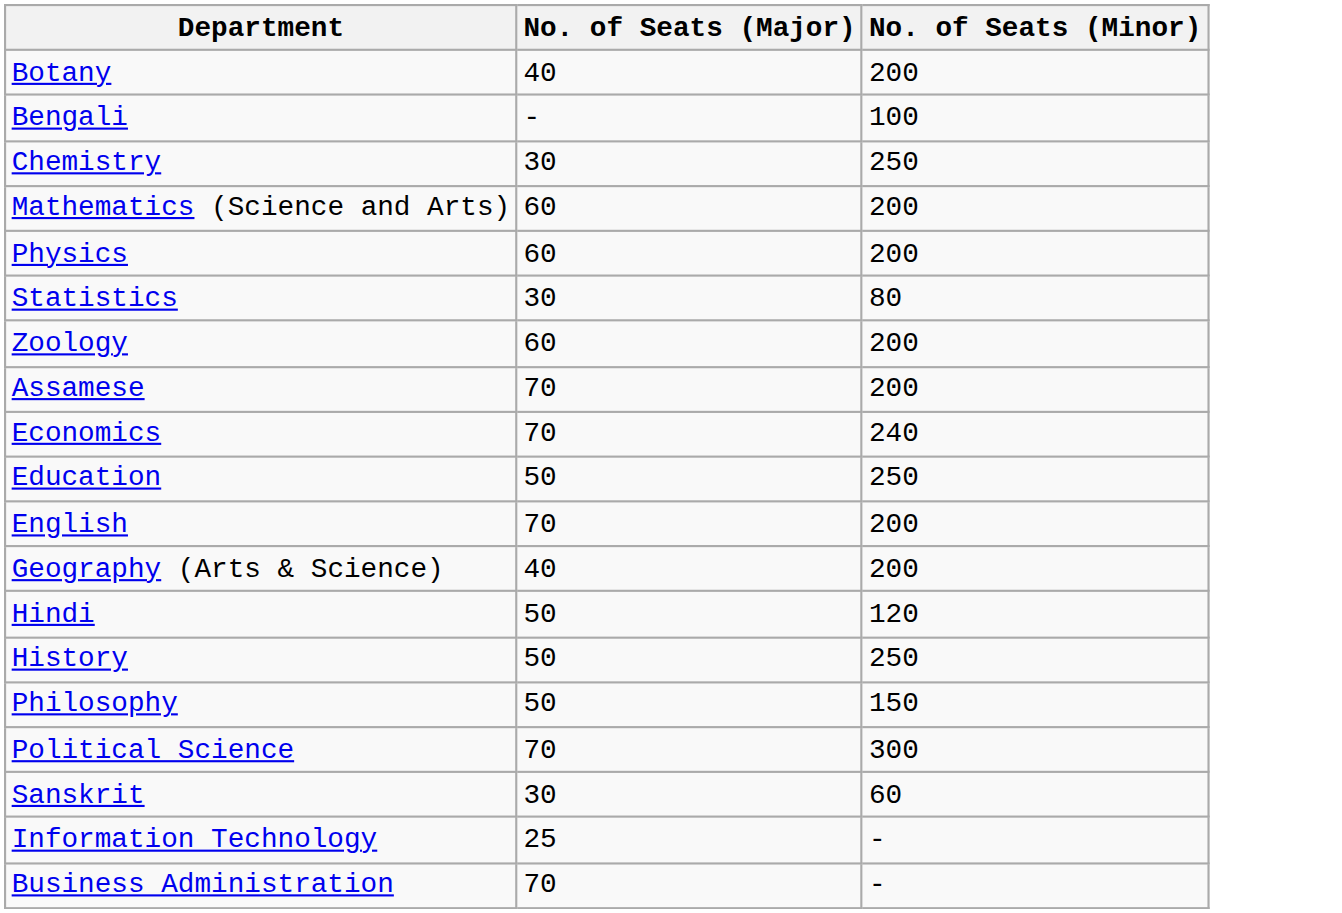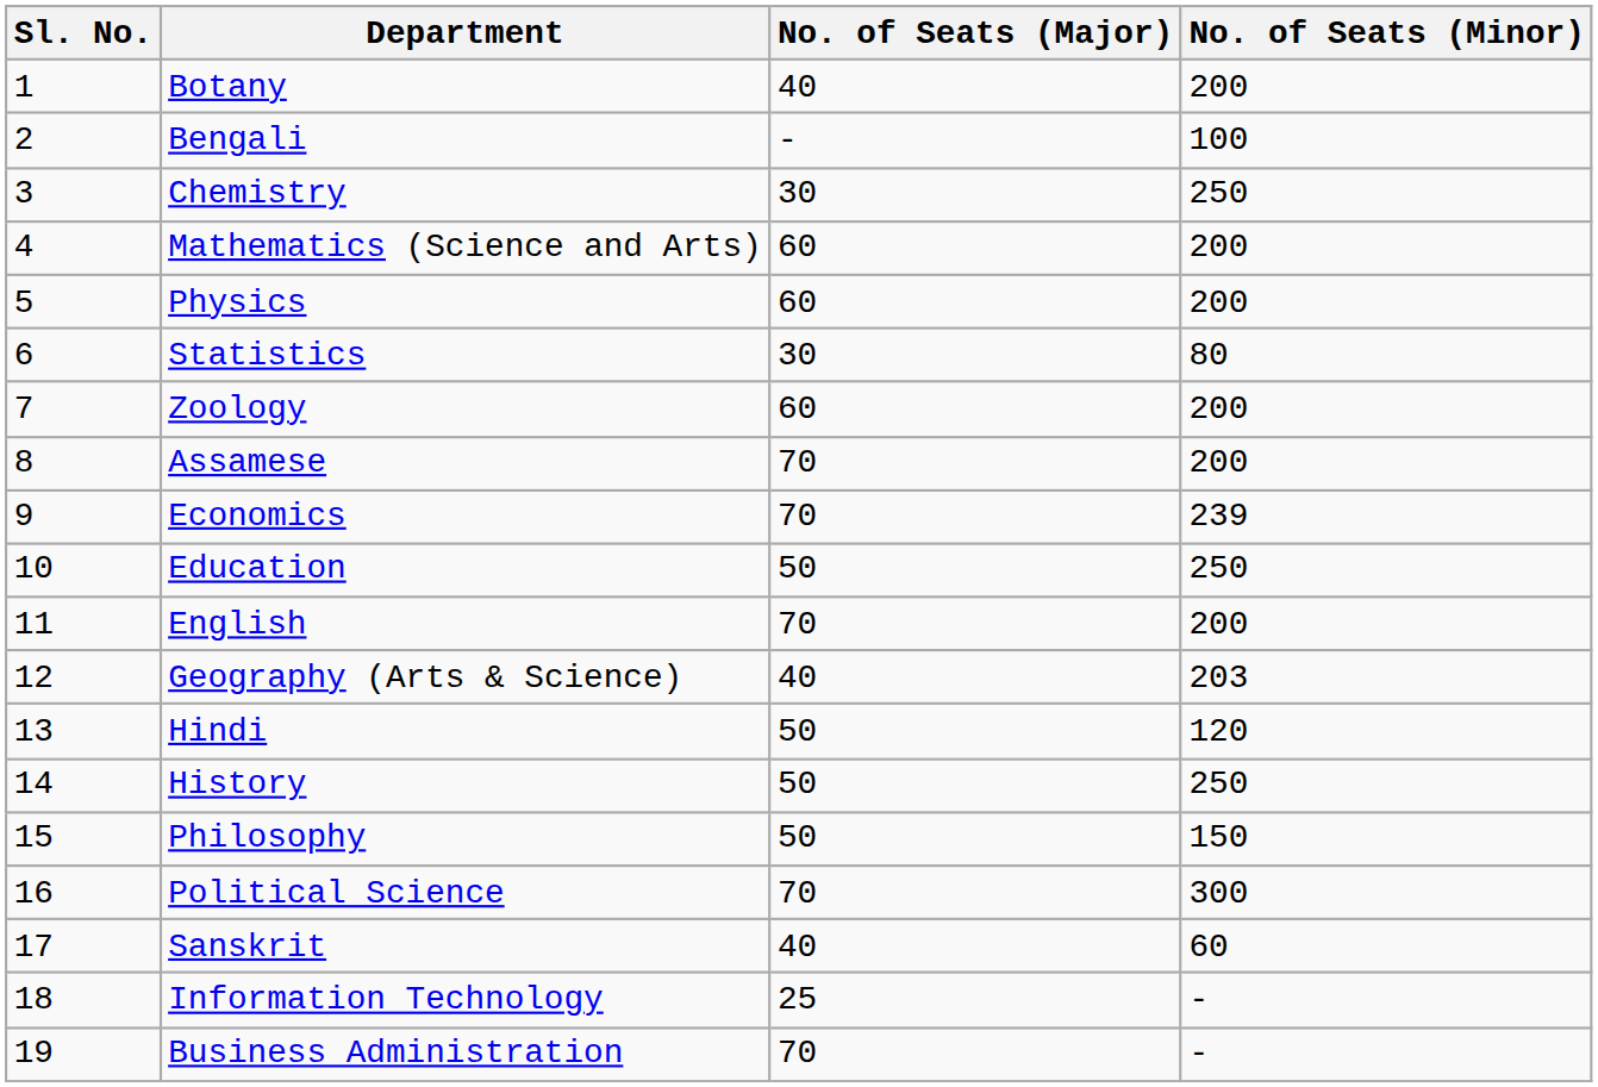 <table class="wikitable">
 <tr>
+<th>Sl. No.</th>
 <th>Department</th>
 <th>No. of Seats (Major)</th>
 <th>No. of Seats (Minor)</th>
 </tr>
 <tr>
+<td>1</td>
 <td><a href='#'>Botany</a></td>
 <td>40</td>
 <td>200</td>
 </tr>
 <tr>
+<td>2</td>
 <td><a href='#'>Bengali</a></td>
 <td>-</td>
 <td>100</td>
 </tr>
 <tr>
+<td>3</td>
 <td><a href='#'>Chemistry</a></td>
 <td>30</td>
 <td>250</td>
 </tr>
 <tr>
+<td>4</td>
 <td><a href='#'>Mathematics</a> (Science and Arts)</td>
 <td>60</td>
 <td>200</td>
 </tr>
 <tr>
+<td>5</td>
 <td><a href='#'>Physics</a></td>
 <td>60</td>
 <td>200</td>
 </tr>
 <tr>
+<td>6</td>
 <td><a href='#'>Statistics</a></td>
 <td>30</td>
 <td>80</td>
 </tr>
 <tr>
+<td>7</td>
 <td><a href='#'>Zoology</a></td>
 <td>60</td>
 <td>200</td>
 </tr>
 <tr>
+<td>8</td>
 <td><a href='#'>Assamese</a></td>
 <td>70</td>
 <td>200</td>
 </tr>
 <tr>
+<td>9</td>
 <td><a href='#'>Economics</a></td>
 <td>70</td>
-<td>240</td>
+<td>239</td>
 </tr>
 <tr>
+<td>10</td>
 <td><a href='#'>Education</a></td>
 <td>50</td>
 <td>250</td>
 </tr>
 <tr>
+<td>11</td>
 <td><a href='#'>English</a></td>
 <td>70</td>
 <td>200</td>
 </tr>
 <tr>
+<td>12</td>
 <td><a href='#'>Geography</a> (Arts & Science)</td>
 <td>40</td>
-<td>200</td>
+<td>203</td>
 </tr>
 <tr>
+<td>13</td>
 <td><a href='#'>Hindi</a></td>
 <td>50</td>
 <td>120</td>
 </tr>
 <tr>
+<td>14</td>
 <td><a href='#'>History</a></td>
 <td>50</td>
 <td>250</td>
 </tr>
 <tr>
+<td>15</td>
 <td><a href='#'>Philosophy</a></td>
 <td>50</td>
 <td>150</td>
 </tr>
 <tr>
+<td>16</td>
 <td><a href='#'>Political Science</a></td>
 <td>70</td>
 <td>300</td>
 </tr>
 <tr>
+<td>17</td>
 <td><a href='#'>Sanskrit</a></td>
-<td>30</td>
+<td>40</td>
 <td>60</td>
 </tr>
 <tr>
+<td>18</td>
 <td><a href='#'>Information Technology</a></td>
 <td>25</td>
 <td>-</td>
 </tr>
 <tr>
+<td>19</td>
 <td><a href='#'>Business Administration</a></td>
 <td>70</td>
 <td>-</td>
 </tr>
 </table>
